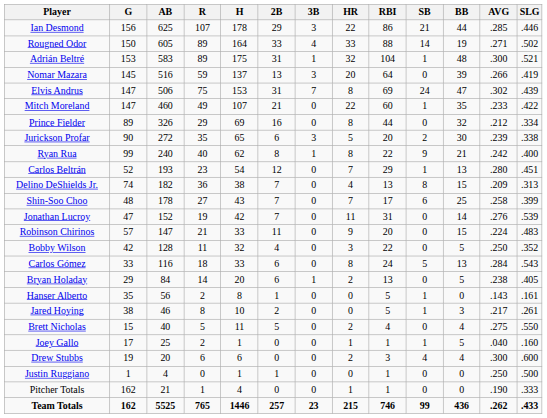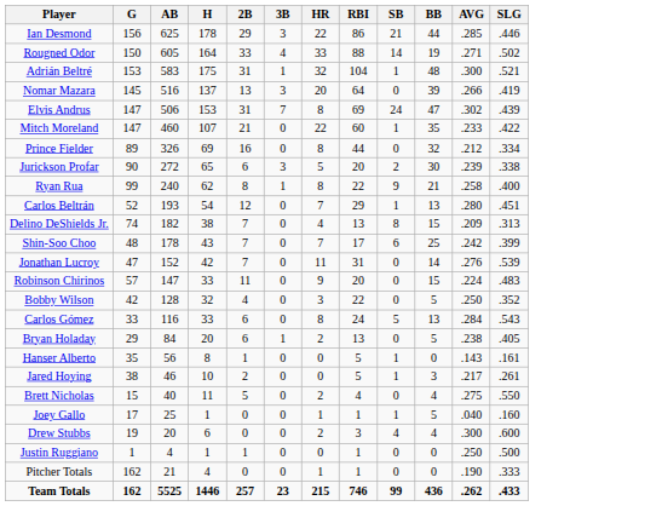 <table class=wikitable style="text-align:center">
 <tr>
 <th bgcolor=#DDDDFF; width="20%">Player</th>
 <th bgcolor=#DDDDFF; width="7%">G</th>
 <th bgcolor=#DDDDFF; width="7%">AB</th>
-<th bgcolor=#DDDDFF; width="7%">R</th>
 <th bgcolor=#DDDDFF; width="7%">H</th>
 <th bgcolor=#DDDDFF; width="7%">2B</th>
 <th bgcolor=#DDDDFF; width="7%">3B</th>
 <th bgcolor=#DDDDFF; width="7%">HR</th>
 <th bgcolor=#DDDDFF; width="7%">RBI</th>
 <th bgcolor=#DDDDFF; width="7%">SB</th>
 <th bgcolor=#DDDDFF; width="7%">BB</th>
 <th bgcolor=#DDDDFF; width="7%">AVG</th>
 <th bgcolor=#DDDDFF; width="7%">SLG</th>
 </tr>
 <tr>
 <td><a href='#'>Ian Desmond</a></td>
 <td>156</td>
 <td>625</td>
-<td>107</td>
 <td>178</td>
 <td>29</td>
 <td>3</td>
 <td>22</td>
 <td>86</td>
 <td>21</td>
 <td>44</td>
 <td>.285</td>
 <td>.446</td>
 </tr>
 <tr>
 <td><a href='#'>Rougned Odor</a></td>
 <td>150</td>
 <td>605</td>
-<td>89</td>
 <td>164</td>
 <td>33</td>
 <td>4</td>
 <td>33</td>
 <td>88</td>
 <td>14</td>
 <td>19</td>
 <td>.271</td>
 <td>.502</td>
 </tr>
 <tr>
 <td><a href='#'>Adrián Beltré</a></td>
 <td>153</td>
 <td>583</td>
-<td>89</td>
 <td>175</td>
 <td>31</td>
 <td>1</td>
 <td>32</td>
 <td>104</td>
 <td>1</td>
 <td>48</td>
 <td>.300</td>
 <td>.521</td>
 </tr>
 <tr>
 <td><a href='#'>Nomar Mazara</a></td>
 <td>145</td>
 <td>516</td>
-<td>59</td>
 <td>137</td>
 <td>13</td>
 <td>3</td>
 <td>20</td>
 <td>64</td>
 <td>0</td>
 <td>39</td>
 <td>.266</td>
 <td>.419</td>
 </tr>
 <tr>
 <td><a href='#'>Elvis Andrus</a></td>
 <td>147</td>
 <td>506</td>
-<td>75</td>
 <td>153</td>
 <td>31</td>
 <td>7</td>
 <td>8</td>
 <td>69</td>
 <td>24</td>
 <td>47</td>
 <td>.302</td>
 <td>.439</td>
 </tr>
 <tr>
 <td><a href='#'>Mitch Moreland</a></td>
 <td>147</td>
 <td>460</td>
-<td>49</td>
 <td>107</td>
 <td>21</td>
 <td>0</td>
 <td>22</td>
 <td>60</td>
 <td>1</td>
 <td>35</td>
 <td>.233</td>
 <td>.422</td>
 </tr>
 <tr>
 <td><a href='#'>Prince Fielder</a></td>
 <td>89</td>
 <td>326</td>
-<td>29</td>
 <td>69</td>
 <td>16</td>
 <td>0</td>
 <td>8</td>
 <td>44</td>
 <td>0</td>
 <td>32</td>
 <td>.212</td>
 <td>.334</td>
 </tr>
 <tr>
 <td><a href='#'>Jurickson Profar</a></td>
 <td>90</td>
 <td>272</td>
-<td>35</td>
 <td>65</td>
 <td>6</td>
 <td>3</td>
 <td>5</td>
 <td>20</td>
 <td>2</td>
 <td>30</td>
 <td>.239</td>
 <td>.338</td>
 </tr>
 <tr>
 <td><a href='#'>Ryan Rua</a></td>
 <td>99</td>
 <td>240</td>
-<td>40</td>
 <td>62</td>
 <td>8</td>
 <td>1</td>
 <td>8</td>
 <td>22</td>
 <td>9</td>
 <td>21</td>
-<td>.242</td>
+<td>.258</td>
 <td>.400</td>
 </tr>
 <tr>
 <td><a href='#'>Carlos Beltrán</a></td>
 <td>52</td>
 <td>193</td>
-<td>23</td>
 <td>54</td>
 <td>12</td>
 <td>0</td>
 <td>7</td>
 <td>29</td>
 <td>1</td>
 <td>13</td>
 <td>.280</td>
 <td>.451</td>
 </tr>
 <tr>
 <td><a href='#'>Delino DeShields Jr.</a></td>
 <td>74</td>
 <td>182</td>
-<td>36</td>
 <td>38</td>
 <td>7</td>
 <td>0</td>
 <td>4</td>
 <td>13</td>
 <td>8</td>
 <td>15</td>
 <td>.209</td>
 <td>.313</td>
 </tr>
 <tr>
 <td><a href='#'>Shin-Soo Choo</a></td>
 <td>48</td>
 <td>178</td>
-<td>27</td>
 <td>43</td>
 <td>7</td>
 <td>0</td>
 <td>7</td>
 <td>17</td>
 <td>6</td>
 <td>25</td>
-<td>.258</td>
+<td>.242</td>
 <td>.399</td>
 </tr>
 <tr>
 <td><a href='#'>Jonathan Lucroy</a></td>
 <td>47</td>
 <td>152</td>
-<td>19</td>
 <td>42</td>
 <td>7</td>
 <td>0</td>
 <td>11</td>
 <td>31</td>
 <td>0</td>
 <td>14</td>
 <td>.276</td>
 <td>.539</td>
 </tr>
 <tr>
 <td><a href='#'>Robinson Chirinos</a></td>
 <td>57</td>
 <td>147</td>
-<td>21</td>
 <td>33</td>
 <td>11</td>
 <td>0</td>
 <td>9</td>
 <td>20</td>
 <td>0</td>
 <td>15</td>
 <td>.224</td>
 <td>.483</td>
 </tr>
 <tr>
 <td><a href='#'>Bobby Wilson</a></td>
 <td>42</td>
 <td>128</td>
-<td>11</td>
 <td>32</td>
 <td>4</td>
 <td>0</td>
 <td>3</td>
 <td>22</td>
 <td>0</td>
 <td>5</td>
 <td>.250</td>
 <td>.352</td>
 </tr>
 <tr>
 <td><a href='#'>Carlos Gómez</a></td>
 <td>33</td>
 <td>116</td>
-<td>18</td>
 <td>33</td>
 <td>6</td>
 <td>0</td>
 <td>8</td>
 <td>24</td>
 <td>5</td>
 <td>13</td>
 <td>.284</td>
 <td>.543</td>
 </tr>
 <tr>
 <td><a href='#'>Bryan Holaday</a></td>
 <td>29</td>
 <td>84</td>
-<td>14</td>
 <td>20</td>
 <td>6</td>
 <td>1</td>
 <td>2</td>
 <td>13</td>
 <td>0</td>
 <td>5</td>
 <td>.238</td>
 <td>.405</td>
 </tr>
 <tr>
 <td><a href='#'>Hanser Alberto</a></td>
 <td>35</td>
 <td>56</td>
-<td>2</td>
 <td>8</td>
 <td>1</td>
 <td>0</td>
 <td>0</td>
 <td>5</td>
 <td>1</td>
 <td>0</td>
 <td>.143</td>
 <td>.161</td>
 </tr>
 <tr>
 <td><a href='#'>Jared Hoying</a></td>
 <td>38</td>
 <td>46</td>
-<td>8</td>
 <td>10</td>
 <td>2</td>
 <td>0</td>
 <td>0</td>
 <td>5</td>
 <td>1</td>
 <td>3</td>
 <td>.217</td>
 <td>.261</td>
 </tr>
 <tr>
 <td><a href='#'>Brett Nicholas</a></td>
 <td>15</td>
 <td>40</td>
-<td>5</td>
 <td>11</td>
 <td>5</td>
 <td>0</td>
 <td>2</td>
 <td>4</td>
 <td>0</td>
 <td>4</td>
 <td>.275</td>
 <td>.550</td>
 </tr>
 <tr>
 <td><a href='#'>Joey Gallo</a></td>
 <td>17</td>
 <td>25</td>
-<td>2</td>
 <td>1</td>
 <td>0</td>
 <td>0</td>
 <td>1</td>
 <td>1</td>
 <td>1</td>
 <td>5</td>
 <td>.040</td>
 <td>.160</td>
 </tr>
 <tr>
 <td><a href='#'>Drew Stubbs</a></td>
 <td>19</td>
 <td>20</td>
 <td>6</td>
-<td>6</td>
 <td>0</td>
 <td>0</td>
 <td>2</td>
 <td>3</td>
 <td>4</td>
 <td>4</td>
 <td>.300</td>
 <td>.600</td>
 </tr>
 <tr>
 <td><a href='#'>Justin Ruggiano</a></td>
 <td>1</td>
 <td>4</td>
-<td>0</td>
 <td>1</td>
 <td>1</td>
 <td>0</td>
 <td>0</td>
 <td>1</td>
 <td>0</td>
 <td>0</td>
 <td>.250</td>
 <td>.500</td>
 </tr>
 <tr>
 <td>Pitcher Totals</td>
 <td>162</td>
 <td>21</td>
-<td>1</td>
 <td>4</td>
 <td>0</td>
 <td>0</td>
 <td>1</td>
 <td>1</td>
 <td>0</td>
 <td>0</td>
 <td>.190</td>
 <td>.333</td>
 </tr>
 <tr>
 <td><strong>Team Totals</strong></td>
 <td><strong>162</strong></td>
 <td><strong>5525</strong></td>
-<td><strong>765</strong></td>
 <td><strong>1446</strong></td>
 <td><strong>257</strong></td>
 <td><strong>23</strong></td>
 <td><strong>215</strong></td>
 <td><strong>746</strong></td>
 <td><strong>99</strong></td>
 <td><strong>436</strong></td>
 <td><strong>.262</strong></td>
 <td><strong>.433</strong></td>
 </tr>
 </table>
